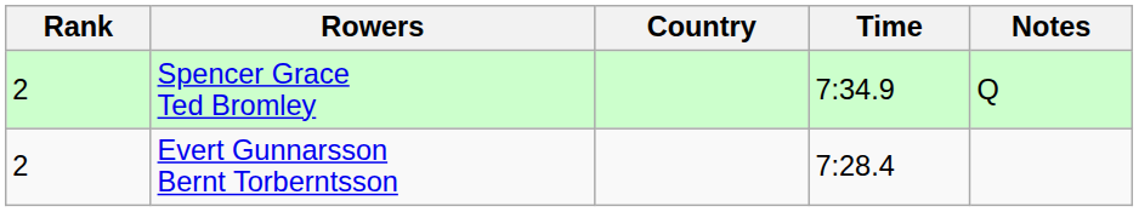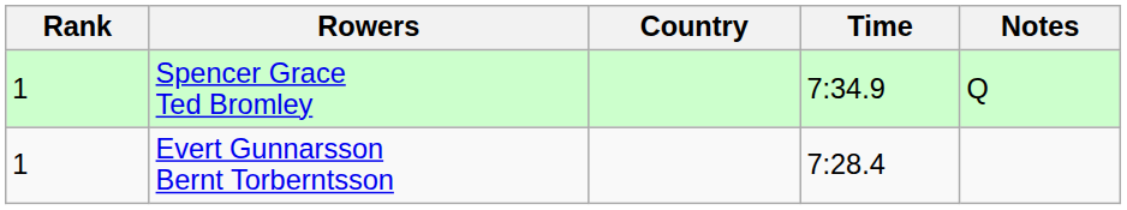 <table class="wikitable" width=50%>
 <tr>
 <th>Rank</th>
 <th>Rowers</th>
 <th>Country</th>
 <th>Time</th>
 <th>Notes</th>
 </tr>
 <tr bgcolor=ccffcc>
-<td>2</td>
+<td>1</td>
 <td><a href='#'>Spencer Grace</a><br><a href='#'>Ted Bromley</a></td>
 <td></td>
 <td>7:34.9</td>
 <td>Q</td>
 </tr>
 <tr>
-<td>2</td>
+<td>1</td>
 <td><a href='#'>Evert Gunnarsson</a><br><a href='#'>Bernt Torberntsson</a></td>
 <td></td>
 <td>7:28.4</td>
 <td></td>
 </tr>
 </table>
